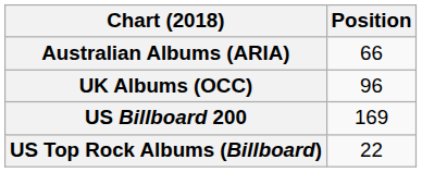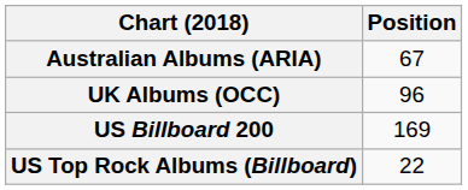 <table class="wikitable sortable plainrowheaders" style="text-align:center">
 <tr>
 <th scope="col">Chart (2018)</th>
 <th scope="col">Position</th>
 </tr>
 <tr>
 <th scope="row">Australian Albums (ARIA)</th>
-<td>66</td>
+<td>67</td>
 </tr>
 <tr>
 <th scope="row">UK Albums (OCC)</th>
 <td>96</td>
 </tr>
 <tr>
 <th scope="row">US <em>Billboard</em> 200</th>
 <td>169</td>
 </tr>
 <tr>
 <th scope="row">US Top Rock Albums (<em>Billboard</em>)</th>
 <td>22</td>
 </tr>
 </table>
